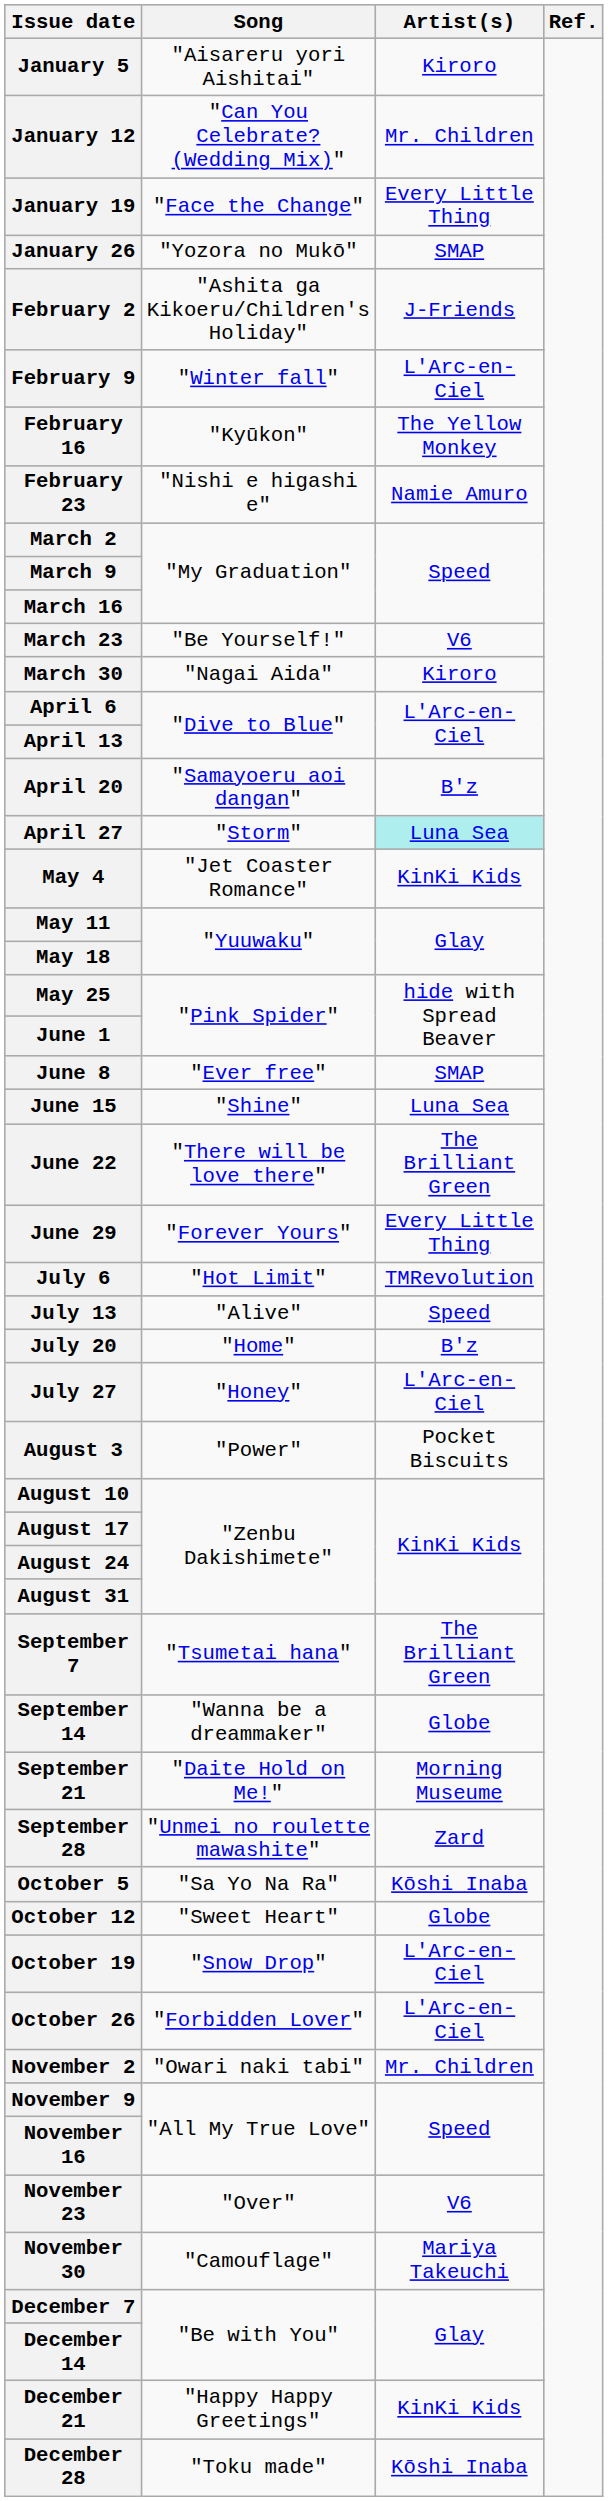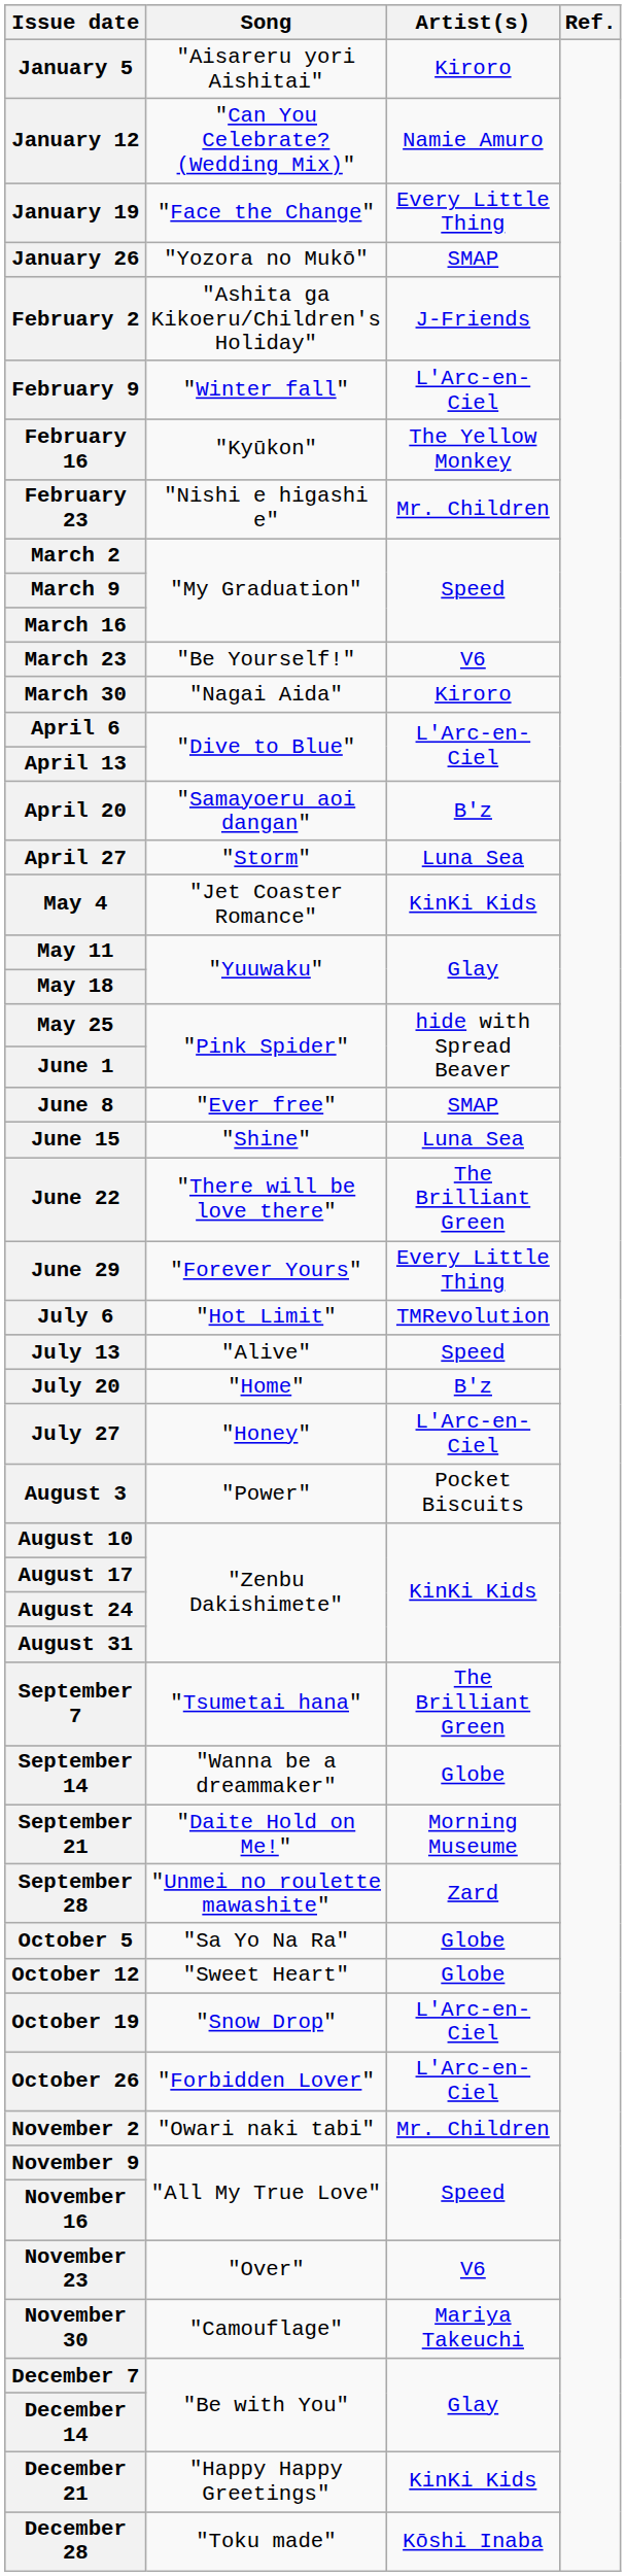 <table class="wikitable plainrowheaders" style="text-align: center">
 <tr>
 <th width="80">Issue date</th>
 <th width="100">Song</th>
 <th width="100">Artist(s)</th>
 <th width="20">Ref.</th>
 </tr>
 <tr>
 <th scope="row">January 5</th>
 <td rowspan="1">"Aisareru yori Aishitai"</td>
 <td><a href='#'>Kiroro</a></td>
 <td rowspan="52"></td>
 </tr>
 <tr>
 <th scope="row">January 12</th>
 <td rowspan="1">"<a href='#'>Can You Celebrate? (Wedding Mix)</a>"</td>
-<td><a href='#'>Mr. Children</a></td>
+<td><a href='#'>Namie Amuro</a></td>
 </tr>
 <tr>
 <th scope="row">January 19</th>
 <td>"<a href='#'>Face the Change</a>"</td>
 <td><a href='#'>Every Little Thing</a></td>
 </tr>
 <tr>
 <th scope="row">January 26</th>
 <td>"Yozora no Mukō"</td>
 <td><a href='#'>SMAP</a></td>
 </tr>
 <tr>
 <th scope="row">February 2</th>
 <td>"Ashita ga Kikoeru/Children's Holiday"</td>
 <td><a href='#'>J-Friends</a></td>
 </tr>
 <tr>
 <th scope="row">February 9</th>
 <td>"<a href='#'>Winter fall</a>"</td>
 <td><a href='#'>L'Arc-en-Ciel</a></td>
 </tr>
 <tr>
 <th scope="row">February 16</th>
 <td>"Kyūkon"</td>
 <td><a href='#'>The Yellow Monkey</a></td>
 </tr>
 <tr>
 <th scope="row">February 23</th>
 <td>"Nishi e higashi e"</td>
-<td><a href='#'>Namie Amuro</a></td>
+<td><a href='#'>Mr. Children</a></td>
 </tr>
 <tr>
 <th scope="row">March 2</th>
 <td rowspan="3">"My Graduation"</td>
 <td rowspan="3"><a href='#'>Speed</a></td>
 </tr>
 <tr>
 <th scope="row">March 9</th>
 </tr>
 <tr>
 <th scope="row">March 16</th>
 </tr>
 <tr>
 <th scope="row">March 23</th>
 <td>"Be Yourself!"</td>
 <td><a href='#'>V6</a></td>
 </tr>
 <tr>
 <th scope="row">March 30</th>
 <td rowspan="1">"Nagai Aida"</td>
 <td><a href='#'>Kiroro</a></td>
 </tr>
 <tr>
 <th scope="row">April 6</th>
 <td rowspan="2">"<a href='#'>Dive to Blue</a>"</td>
 <td rowspan="2"><a href='#'>L'Arc-en-Ciel</a></td>
 </tr>
 <tr>
 <th scope="row">April 13</th>
 </tr>
 <tr>
 <th scope="row">April 20</th>
 <td>"<a href='#'>Samayoeru aoi dangan</a>"</td>
 <td><a href='#'>B'z</a></td>
 </tr>
 <tr>
 <th scope="row">April 27</th>
 <td>"<a href='#'>Storm</a>"</td>
-<td style="background: paleturquoise;"><a href='#'>Luna Sea</a></td>
+<td><a href='#'>Luna Sea</a></td>
 </tr>
 <tr>
 <th scope="row">May 4</th>
 <td>"Jet Coaster Romance"</td>
 <td rowspan="1"><a href='#'>KinKi Kids</a></td>
 </tr>
 <tr>
 <th scope="row">May 11</th>
 <td rowspan="2">"<a href='#'>Yuuwaku</a>"</td>
 <td rowspan="2"><a href='#'>Glay</a></td>
 </tr>
 <tr>
 <th scope="row">May 18</th>
 </tr>
 <tr>
 <th scope="row">May 25</th>
 <td rowspan="2">"<a href='#'>Pink Spider</a>"</td>
 <td rowspan="2"><a href='#'>hide</a> with Spread Beaver</td>
 </tr>
 <tr>
 <th scope="row">June 1</th>
 </tr>
 <tr>
 <th scope="row">June 8</th>
 <td>"<a href='#'>Ever free</a>"</td>
 <td><a href='#'>SMAP</a></td>
 </tr>
 <tr>
 <th scope="row">June 15</th>
 <td>"<a href='#'>Shine</a>"</td>
 <td><a href='#'>Luna Sea</a></td>
 </tr>
 <tr>
 <th scope="row">June 22</th>
 <td>"<a href='#'>There will be love there</a>"</td>
 <td><a href='#'>The Brilliant Green</a></td>
 </tr>
 <tr>
 <th scope="row">June 29</th>
 <td>"<a href='#'>Forever Yours</a>"</td>
 <td><a href='#'>Every Little Thing</a></td>
 </tr>
 <tr>
 <th scope="row">July 6</th>
 <td>"<a href='#'>Hot Limit</a>"</td>
 <td><a href='#'>TMRevolution</a></td>
 </tr>
 <tr>
 <th scope="row">July 13</th>
 <td>"Alive"</td>
 <td><a href='#'>Speed</a></td>
 </tr>
 <tr>
 <th scope="row">July 20</th>
 <td>"<a href='#'>Home</a>"</td>
 <td><a href='#'>B'z</a></td>
 </tr>
 <tr>
 <th scope="row">July 27</th>
 <td>"<a href='#'>Honey</a>"</td>
 <td><a href='#'>L'Arc-en-Ciel</a></td>
 </tr>
 <tr>
 <th scope="row">August 3</th>
 <td>"Power"</td>
 <td>Pocket Biscuits</td>
 </tr>
 <tr>
 <th scope="row">August 10</th>
 <td rowspan="4">"Zenbu Dakishimete"</td>
 <td rowspan="4"><a href='#'>KinKi Kids</a></td>
 </tr>
 <tr>
 <th scope="row">August 17</th>
 </tr>
 <tr>
 <th scope="row">August 24</th>
 </tr>
 <tr>
 <th scope="row">August 31</th>
 </tr>
 <tr>
 <th scope="row">September 7</th>
 <td>"<a href='#'>Tsumetai hana</a>"</td>
 <td><a href='#'>The Brilliant Green</a></td>
 </tr>
 <tr>
 <th scope="row">September 14</th>
 <td>"Wanna be a dreammaker"</td>
 <td><a href='#'>Globe</a></td>
 </tr>
 <tr>
 <th scope="row">September 21</th>
 <td>"<a href='#'>Daite Hold on Me!</a>"</td>
 <td><a href='#'>Morning Museume</a></td>
 </tr>
 <tr>
 <th scope="row">September 28</th>
 <td>"<a href='#'>Unmei no roulette mawashite</a>"</td>
 <td><a href='#'>Zard</a></td>
 </tr>
 <tr>
 <th scope="row">October 5</th>
 <td>"Sa Yo Na Ra"</td>
-<td><a href='#'>Kōshi Inaba</a></td>
+<td><a href='#'>Globe</a></td>
 </tr>
 <tr>
 <th scope="row">October 12</th>
 <td>"Sweet Heart"</td>
 <td><a href='#'>Globe</a></td>
 </tr>
 <tr>
 <th scope="row">October 19</th>
 <td>"<a href='#'>Snow Drop</a>"</td>
 <td rowspan="1"><a href='#'>L'Arc-en-Ciel</a></td>
 </tr>
 <tr>
 <th scope="row">October 26</th>
 <td>"<a href='#'>Forbidden Lover</a>"</td>
 <td rowspan="1"><a href='#'>L'Arc-en-Ciel</a></td>
 </tr>
 <tr>
 <th scope="row">November 2</th>
 <td>"Owari naki tabi"</td>
 <td><a href='#'>Mr. Children</a></td>
 </tr>
 <tr>
 <th scope="row">November 9</th>
 <td rowspan="2">"All My True Love"</td>
 <td rowspan="2"><a href='#'>Speed</a></td>
 </tr>
 <tr>
 <th scope="row">November 16</th>
 </tr>
 <tr>
 <th scope="row">November 23</th>
 <td>"Over"</td>
 <td><a href='#'>V6</a></td>
 </tr>
 <tr>
 <th scope="row">November 30</th>
 <td>"Camouflage"</td>
 <td><a href='#'>Mariya Takeuchi</a></td>
 </tr>
 <tr>
 <th scope="row">December 7</th>
 <td rowspan="2">"Be with You"</td>
 <td rowspan="2"><a href='#'>Glay</a></td>
 </tr>
 <tr>
 <th scope="row">December 14</th>
 </tr>
 <tr>
 <th scope="row">December 21</th>
 <td>"Happy Happy Greetings"</td>
 <td><a href='#'>KinKi Kids</a></td>
 </tr>
 <tr>
 <th scope="row">December 28</th>
 <td>"Toku made"</td>
 <td><a href='#'>Kōshi Inaba</a></td>
 </tr>
 </table>
